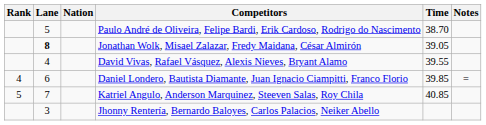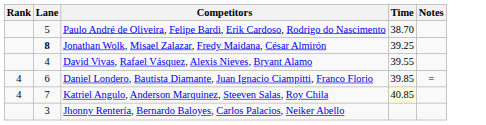 <table class="wikitable sortable" style="text-align:center">
 <tr>
 <th>Rank</th>
 <th>Lane</th>
-<th>Nation</th>
 <th>Competitors</th>
 <th>Time</th>
 <th>Notes</th>
 </tr>
 <tr>
 <td></td>
 <td>5</td>
-<td align=left></td>
 <td align=left><a href='#'>Paulo André de Oliveira</a>, <a href='#'>Felipe Bardi</a>, <a href='#'>Erik Cardoso</a>, <a href='#'>Rodrigo do Nascimento</a></td>
 <td>38.70</td>
 <td></td>
 </tr>
 <tr>
 <td></td>
 <td><strong>8</strong></td>
-<td align=left></td>
 <td align=left><a href='#'>Jonathan Wolk</a>, <a href='#'>Misael Zalazar</a>, <a href='#'>Fredy Maidana</a>, <a href='#'>César Almirón</a></td>
-<td>39.05</td>
+<td>39.25</td>
 <td></td>
 </tr>
 <tr>
 <td></td>
 <td>4</td>
-<td align=left></td>
 <td align=left><a href='#'>David Vivas</a>, <a href='#'>Rafael Vásquez</a>, <a href='#'>Alexis Nieves</a>, <a href='#'>Bryant Alamo</a></td>
 <td>39.55</td>
 <td></td>
 </tr>
 <tr>
 <td>4</td>
 <td>6</td>
-<td align=left></td>
 <td align=left><a href='#'>Daniel Londero</a>, <a href='#'>Bautista Diamante</a>, <a href='#'>Juan Ignacio Ciampitti</a>, <a href='#'>Franco Florio</a></td>
 <td>39.85</td>
 <td>=</td>
 </tr>
 <tr>
-<td>5</td>
+<td>4</td>
 <td>7</td>
-<td align=left></td>
 <td align=left><a href='#'>Katriel Angulo</a>, <a href='#'>Anderson Marquinez</a>, <a href='#'>Steeven Salas</a>, <a href='#'>Roy Chila</a></td>
-<td>40.85</td>
+<td style="background: lightyellow;">40.85</td>
 <td></td>
 </tr>
 <tr>
 <td></td>
 <td>3</td>
-<td align=left></td>
 <td align=left><a href='#'>Jhonny Rentería</a>, <a href='#'>Bernardo Baloyes</a>, <a href='#'>Carlos Palacios</a>, <a href='#'>Neiker Abello</a></td>
 <td></td>
 <td></td>
 </tr>
 </table>
